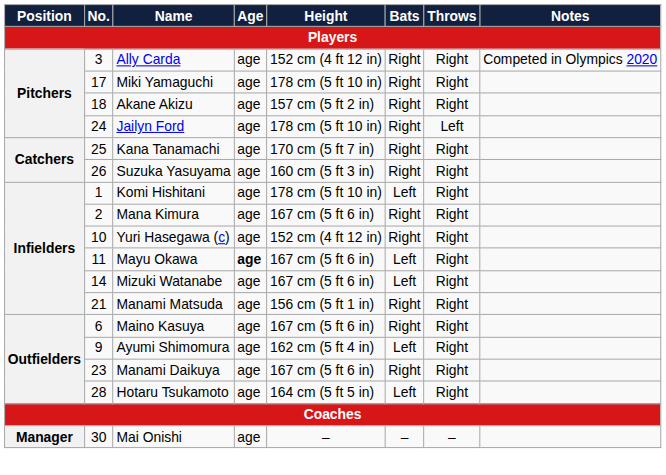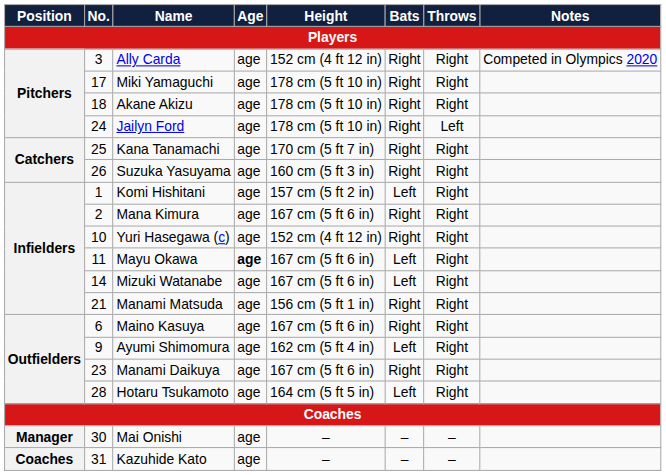 <table class="wikitable" style="font-size:smaller">
 <tr>
 <th style="background-color:#12203F; color:#FFFFFF;">Position</th>
 <th style="background-color:#12203F; color:#FFFFFF;">No.</th>
 <th style="background-color:#12203F; color:#FFFFFF;">Name</th>
 <th style="background-color:#12203F; color:#FFFFFF;">Age</th>
 <th style="background-color:#12203F; color:#FFFFFF;">Height</th>
 <th style="background-color:#12203F; color:#FFFFFF;">Bats</th>
 <th style="background-color:#12203F; color:#FFFFFF;">Throws</th>
 <th style="background-color:#12203F; color:#FFFFFF;">Notes</th>
 </tr>
 <tr>
 <th colspan="8" style="background-color:#D71618; color:#FFFFFF;">Players</th>
 </tr>
 <tr>
 <th rowspan="4">Pitchers</th>
 <td align="center">3</td>
 <td> <a href='#'>Ally Carda</a></td>
 <td>age </td>
 <td>152 cm (4 ft 12 in)</td>
 <td align="center">Right</td>
 <td align="center">Right</td>
 <td>Competed in Olympics <a href='#'>2020</a></td>
 </tr>
 <tr>
 <td align="center">17</td>
 <td> Miki Yamaguchi</td>
 <td>age </td>
 <td>178 cm (5 ft 10 in)</td>
 <td align="center">Right</td>
 <td align="center">Right</td>
 <td></td>
 </tr>
 <tr>
 <td align="center">18</td>
 <td> Akane Akizu</td>
 <td>age </td>
-<td>157 cm (5 ft 2 in)</td>
+<td>178 cm (5 ft 10 in)</td>
 <td align="center">Right</td>
 <td align="center">Right</td>
 <td></td>
 </tr>
 <tr>
 <td align="center">24</td>
 <td> <a href='#'>Jailyn Ford</a></td>
 <td>age </td>
 <td>178 cm (5 ft 10 in)</td>
 <td align="center">Right</td>
 <td align="center">Left</td>
 <td></td>
 </tr>
 <tr>
 <th rowspan="2">Catchers</th>
 <td align="center">25</td>
 <td> Kana Tanamachi</td>
 <td>age </td>
 <td>170 cm (5 ft 7 in)</td>
 <td align="center">Right</td>
 <td align="center">Right</td>
 <td></td>
 </tr>
 <tr>
 <td align="center">26</td>
 <td> Suzuka Yasuyama</td>
 <td>age </td>
 <td>160 cm (5 ft 3 in)</td>
 <td align="center">Right</td>
 <td align="center">Right</td>
 <td></td>
 </tr>
 <tr>
 <th rowspan="6">Infielders</th>
 <td align="center">1</td>
 <td> Komi Hishitani</td>
 <td>age </td>
-<td>178 cm (5 ft 10 in)</td>
+<td>157 cm (5 ft 2 in)</td>
 <td align="center">Left</td>
 <td align="center">Right</td>
 <td></td>
 </tr>
 <tr>
 <td align="center">2</td>
 <td> Mana Kimura</td>
 <td>age </td>
 <td>167 cm (5 ft 6 in)</td>
 <td align="center">Right</td>
 <td align="center">Right</td>
 <td></td>
 </tr>
 <tr>
 <td align="center">10</td>
 <td> Yuri Hasegawa (<a href='#'>c</a>)</td>
 <td>age </td>
 <td>152 cm (4 ft 12 in)</td>
 <td align="center">Right</td>
 <td align="center">Right</td>
 <td></td>
 </tr>
 <tr>
 <td align="center">11</td>
 <td> Mayu Okawa</td>
 <td><strong>age </strong></td>
 <td>167 cm (5 ft 6 in)</td>
 <td align="center">Left</td>
 <td align="center">Right</td>
 <td></td>
 </tr>
 <tr>
 <td align="center">14</td>
 <td> Mizuki Watanabe</td>
 <td>age </td>
 <td>167 cm (5 ft 6 in)</td>
 <td align="center">Left</td>
 <td align="center">Right</td>
 <td></td>
 </tr>
 <tr>
 <td align="center">21</td>
 <td> Manami Matsuda</td>
 <td>age </td>
 <td>156 cm (5 ft 1 in)</td>
 <td align="center">Right</td>
 <td align="center">Right</td>
 <td></td>
 </tr>
 <tr>
 <th rowspan="4">Outfielders</th>
 <td align="center">6</td>
 <td> Maino Kasuya</td>
 <td>age </td>
 <td>167 cm (5 ft 6 in)</td>
 <td align="center">Right</td>
 <td align="center">Right</td>
 <td></td>
 </tr>
 <tr>
 <td align="center">9</td>
 <td> Ayumi Shimomura</td>
 <td>age </td>
 <td>162 cm (5 ft 4 in)</td>
 <td align="center">Left</td>
 <td align="center">Right</td>
 <td></td>
 </tr>
 <tr>
 <td align="center">23</td>
 <td> Manami Daikuya</td>
 <td>age </td>
 <td>167 cm (5 ft 6 in)</td>
 <td align="center">Right</td>
 <td align="center">Right</td>
 <td></td>
 </tr>
 <tr>
 <td align="center">28</td>
 <td> Hotaru Tsukamoto</td>
 <td>age </td>
 <td>164 cm (5 ft 5 in)</td>
 <td align="center">Left</td>
 <td align="center">Right</td>
 <td></td>
 </tr>
 <tr>
 <th colspan="8" style="background-color:#D71618; color:#FFFFFF;">Coaches</th>
 </tr>
 <tr>
 <th rowspan="1">Manager</th>
 <td align="center">30</td>
 <td> Mai Onishi</td>
 <td>age </td>
 <td align="center">–</td>
 <td align="center">–</td>
 <td align="center">–</td>
 <td></td>
 </tr>
+<tr>
+<th rowspan="1">Coaches</th>
+<td align="center">31</td>
+<td> Kazuhide Kato</td>
+<td>age </td>
+<td align="center">–</td>
+<td align="center">–</td>
+<td align="center">–</td>
+<td></td>
+</tr>
 </table>
